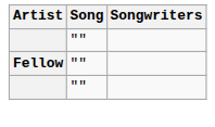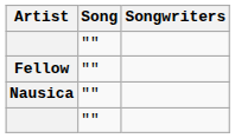 <table class="wikitable collapsible plainrowheaders" style="margin: 1em auto 1em auto; font-size:90%;">
 <tr>
 <th>Artist</th>
 <th>Song</th>
 <th>Songwriters</th>
 </tr>
 <tr>
 <th scope="row"></th>
 <td>""</td>
 <td></td>
 </tr>
 <tr>
 <th scope="row">Fellow</th>
 <td>""</td>
 <td></td>
 </tr>
 <tr>
+<th scope="row">Nausica</th>
+<td>""</td>
+<td></td>
+</tr>
+<tr>
 <th scope="row"></th>
 <td>""</td>
 <td></td>
 </tr>
 </table>
